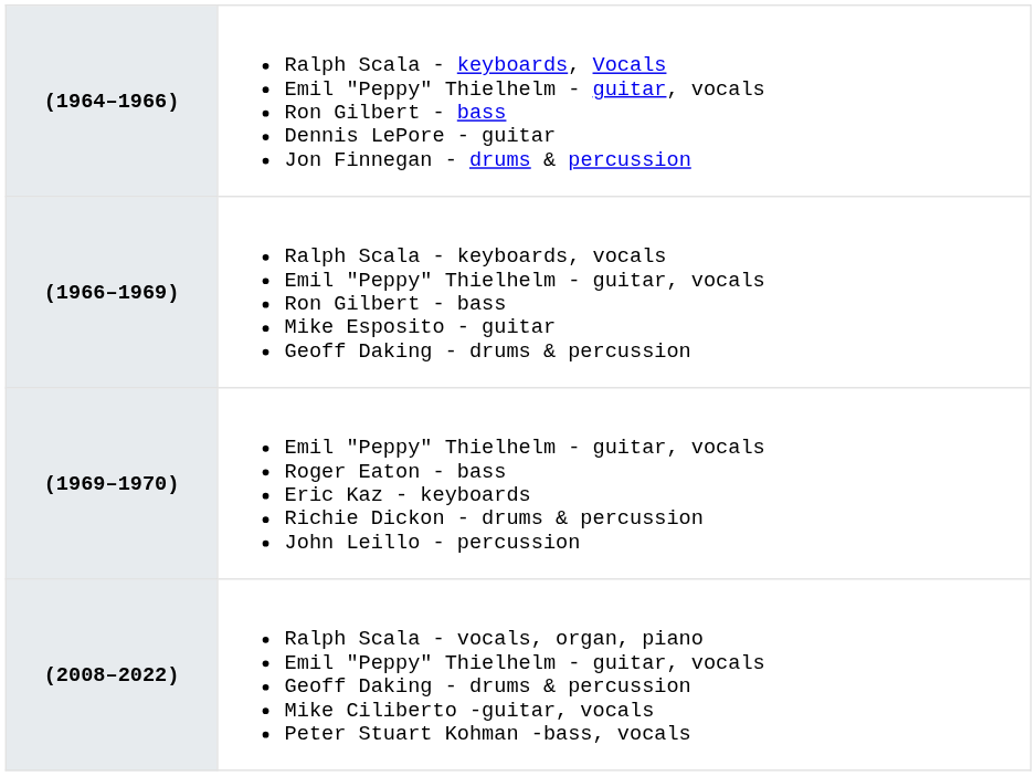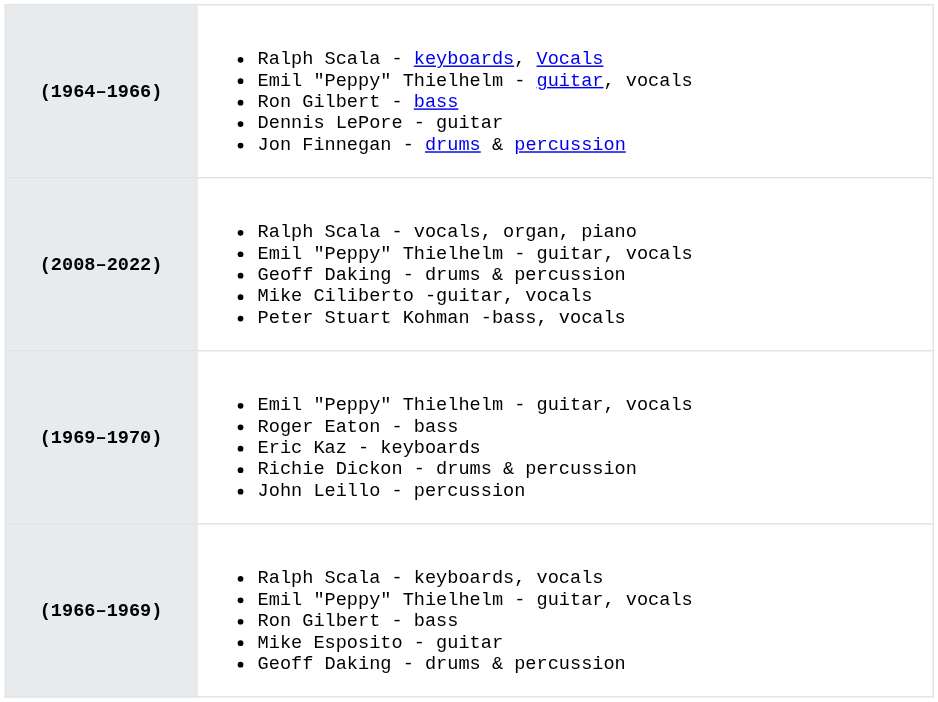 <table class="toccolours"  border=1 cellpadding=2 cellspacing=0 style="float: center; width: 650px; margin: 0 0 1em 1em; border-collapse: collapse; border: 1px solid #E2E2E2;">
 <tr>
 <th style="background:#e7ebee;">(1964–1966)</th>
 <td><br><ul><li>Ralph Scala - <a href='#'>keyboards</a>, <a href='#'>Vocals</a></li><li>Emil "Peppy" Thielhelm - <a href='#'>guitar</a>, vocals</li><li>Ron Gilbert - <a href='#'>bass</a></li><li>Dennis LePore - guitar</li><li>Jon Finnegan - <a href='#'>drums</a> & <a href='#'>percussion</a></li></ul></td>
 </tr>
 <tr>
-<th style="background:#e7ebee;">(1966–1969)</th>
-<td><br><ul><li>Ralph Scala - keyboards, vocals</li><li>Emil "Peppy" Thielhelm - guitar, vocals</li><li>Ron Gilbert - bass</li><li>Mike Esposito - guitar</li><li>Geoff Daking - drums & percussion</li></ul></td>
+<th style="background:#e7ebee;">(2008–2022)</th>
+<td><br><ul><li>Ralph Scala - vocals, organ, piano</li><li>Emil "Peppy" Thielhelm - guitar, vocals</li><li>Geoff Daking - drums & percussion</li><li>Mike Ciliberto -guitar, vocals</li><li>Peter Stuart Kohman -bass, vocals</li></ul></td>
 </tr>
 <tr>
 <th style="background:#e7ebee;">(1969–1970)</th>
 <td><br><ul><li>Emil "Peppy" Thielhelm - guitar, vocals</li><li>Roger Eaton - bass</li><li>Eric Kaz - keyboards</li><li>Richie Dickon - drums & percussion</li><li>John Leillo - percussion</li></ul></td>
 </tr>
 <tr>
-<th style="background:#e7ebee;">(2008–2022)</th>
-<td><br><ul><li>Ralph Scala - vocals, organ, piano</li><li>Emil "Peppy" Thielhelm - guitar, vocals</li><li>Geoff Daking - drums & percussion</li><li>Mike Ciliberto -guitar, vocals</li><li>Peter Stuart Kohman -bass, vocals</li></ul></td>
+<th style="background:#e7ebee;">(1966–1969)</th>
+<td><br><ul><li>Ralph Scala - keyboards, vocals</li><li>Emil "Peppy" Thielhelm - guitar, vocals</li><li>Ron Gilbert - bass</li><li>Mike Esposito - guitar</li><li>Geoff Daking - drums & percussion</li></ul></td>
 </tr>
 </table>
